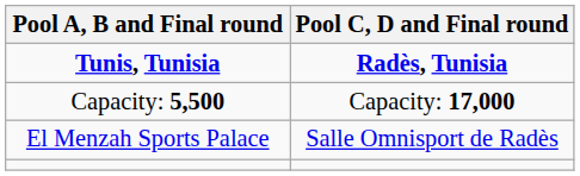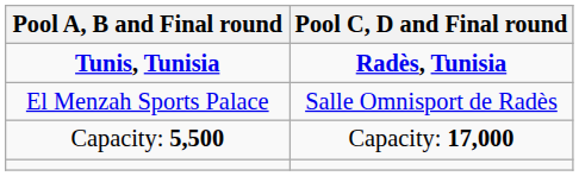 <table class=wikitable style=text-align:center>
 <tr>
 <th width=50%>Pool A, B and Final round</th>
 <th width=50%>Pool C, D and Final round</th>
 </tr>
 <tr>
 <td> <strong><a href='#'>Tunis</a>, <a href='#'>Tunisia</a></strong></td>
 <td> <strong><a href='#'>Radès</a>, <a href='#'>Tunisia</a></strong></td>
 </tr>
 <tr>
+<td><a href='#'>El Menzah Sports Palace</a></td>
+<td><a href='#'>Salle Omnisport de Radès</a></td>
+</tr>
+<tr>
 <td>Capacity: <strong>5,500</strong></td>
 <td>Capacity: <strong>17,000</strong></td>
-</tr>
-<tr>
-<td><a href='#'>El Menzah Sports Palace</a></td>
-<td><a href='#'>Salle Omnisport de Radès</a></td>
 </tr>
 <tr>
 <td></td>
 <td></td>
 </tr>
 </table>
